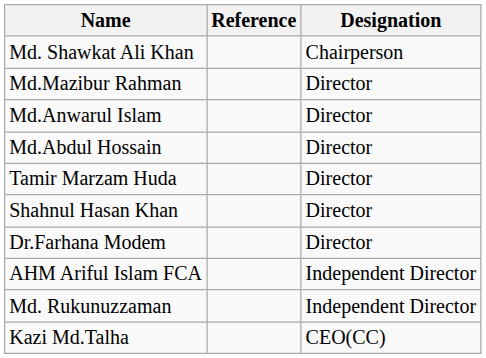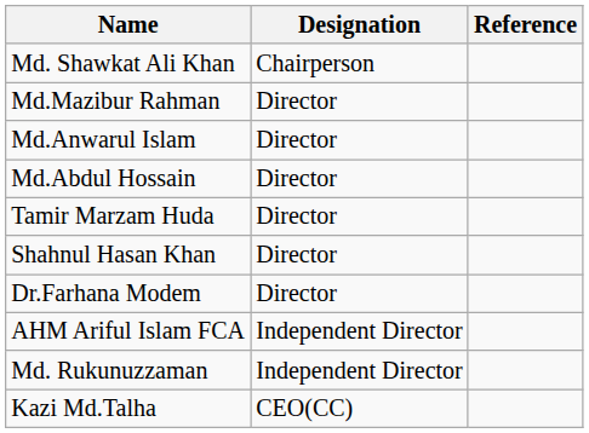 <table class="wikitable">
 <tr>
 <th>Name</th>
+<th>Designation</th>
 <th>Reference</th>
-<th>Designation</th>
 </tr>
 <tr>
 <td>Md. Shawkat Ali Khan</td>
+<td>Chairperson</td>
 <td></td>
-<td>Chairperson</td>
 </tr>
 <tr>
 <td>Md.Mazibur Rahman</td>
+<td>Director</td>
 <td></td>
-<td>Director</td>
 </tr>
 <tr>
 <td>Md.Anwarul Islam</td>
+<td>Director</td>
 <td></td>
-<td>Director</td>
 </tr>
 <tr>
 <td>Md.Abdul Hossain</td>
+<td>Director</td>
 <td></td>
-<td>Director</td>
 </tr>
 <tr>
 <td>Tamir Marzam Huda</td>
+<td>Director</td>
 <td></td>
-<td>Director</td>
 </tr>
 <tr>
 <td>Shahnul Hasan Khan</td>
+<td>Director</td>
 <td></td>
-<td>Director</td>
 </tr>
 <tr>
 <td>Dr.Farhana Modem</td>
+<td>Director</td>
 <td></td>
-<td>Director</td>
 </tr>
 <tr>
 <td>AHM Ariful Islam FCA</td>
+<td>Independent Director</td>
 <td></td>
-<td>Independent Director</td>
 </tr>
 <tr>
 <td>Md. Rukunuzzaman</td>
+<td>Independent Director</td>
 <td></td>
-<td>Independent Director</td>
 </tr>
 <tr>
 <td>Kazi Md.Talha</td>
+<td>CEO(CC)</td>
 <td></td>
-<td>CEO(CC)</td>
 </tr>
 </table>
